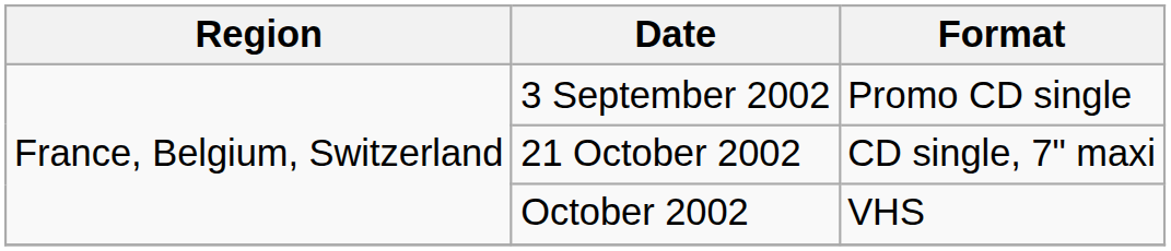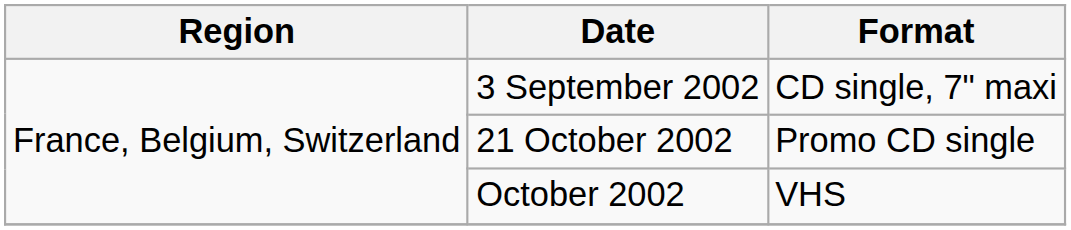 <table class="wikitable">
 <tr>
 <th>Region</th>
 <th>Date</th>
 <th>Format</th>
 </tr>
 <tr>
 <td rowspan="3">France, Belgium, Switzerland</td>
 <td>3 September 2002</td>
-<td>Promo CD single</td>
+<td>CD single, 7" maxi</td>
 </tr>
 <tr>
 <td>21 October 2002</td>
-<td>CD single, 7" maxi</td>
+<td>Promo CD single</td>
 </tr>
 <tr>
 <td>October 2002</td>
 <td>VHS</td>
 </tr>
 <tr>
 </tr>
 </table>
